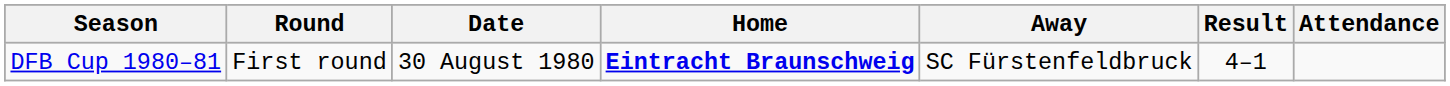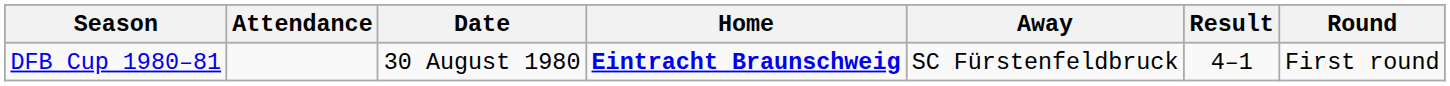 <table class="wikitable">
 <tr>
 <th>Season</th>
-<th>Round</th>
+<th>Attendance</th>
 <th>Date</th>
 <th>Home</th>
 <th>Away</th>
 <th>Result</th>
-<th>Attendance</th>
+<th>Round</th>
 </tr>
 <tr align="center">
 <td><a href='#'>DFB Cup 1980–81</a></td>
-<td>First round</td>
+<td></td>
 <td>30 August 1980</td>
 <td><strong><a href='#'>Eintracht Braunschweig</a></strong></td>
 <td>SC Fürstenfeldbruck</td>
 <td>4–1</td>
-<td></td>
+<td>First round</td>
 </tr>
 </table>
